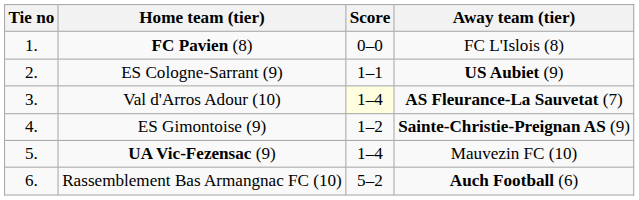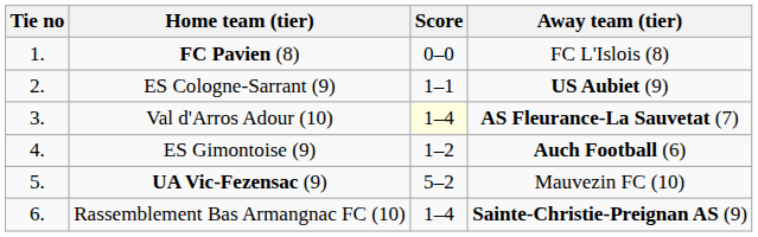 <table class="wikitable" style="text-align: center">
 <tr>
 <th>Tie no</th>
 <th>Home team (tier)</th>
 <th>Score</th>
 <th>Away team (tier)</th>
 </tr>
 <tr>
 <td>1.</td>
 <td><strong>FC Pavien</strong> (8)</td>
 <td>0–0 </td>
 <td>FC L'Islois (8)</td>
 </tr>
 <tr>
 <td>2.</td>
 <td>ES Cologne-Sarrant  (9)</td>
 <td>1–1 </td>
 <td><strong>US Aubiet</strong> (9)</td>
 </tr>
 <tr>
 <td>3.</td>
 <td>Val d'Arros Adour (10)</td>
 <td style="background: lightyellow;">1–4</td>
 <td><strong>AS Fleurance-La Sauvetat</strong> (7)</td>
 </tr>
 <tr>
 <td>4.</td>
 <td>ES Gimontoise (9)</td>
 <td>1–2</td>
-<td><strong>Sainte-Christie-Preignan AS</strong> (9)</td>
+<td><strong>Auch Football</strong> (6)</td>
 </tr>
 <tr>
 <td>5.</td>
 <td><strong>UA Vic-Fezensac</strong> (9)</td>
-<td>1–4</td>
+<td>5–2</td>
 <td>Mauvezin FC (10)</td>
 </tr>
 <tr>
 <td>6.</td>
 <td>Rassemblement Bas Armangnac FC (10)</td>
-<td>5–2</td>
-<td><strong>Auch Football</strong> (6)</td>
+<td>1–4</td>
+<td><strong>Sainte-Christie-Preignan AS</strong> (9)</td>
 </tr>
 </table>
